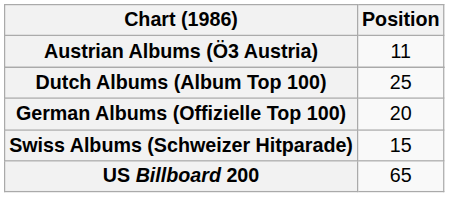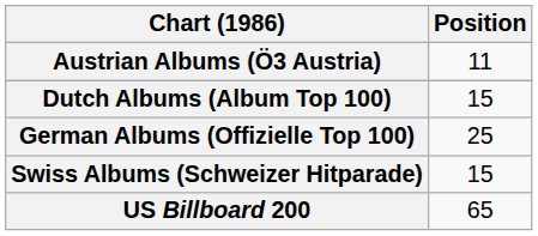 <table class="wikitable sortable plainrowheaders" style="text-align:center">
 <tr>
 <th scope="col">Chart (1986)</th>
 <th scope="col">Position</th>
 </tr>
 <tr>
 <th scope="row">Austrian Albums (Ö3 Austria)</th>
 <td>11</td>
 </tr>
 <tr>
 </tr>
 <tr>
 <th scope="row">Dutch Albums (Album Top 100)</th>
-<td>25</td>
+<td>15</td>
 </tr>
 <tr>
 <th scope="row">German Albums (Offizielle Top 100)</th>
-<td>20</td>
+<td>25</td>
 </tr>
 <tr>
 <th scope="row">Swiss Albums (Schweizer Hitparade)</th>
 <td>15</td>
 </tr>
 <tr>
 <th scope="row">US <em>Billboard</em> 200</th>
 <td>65</td>
 </tr>
 </table>
